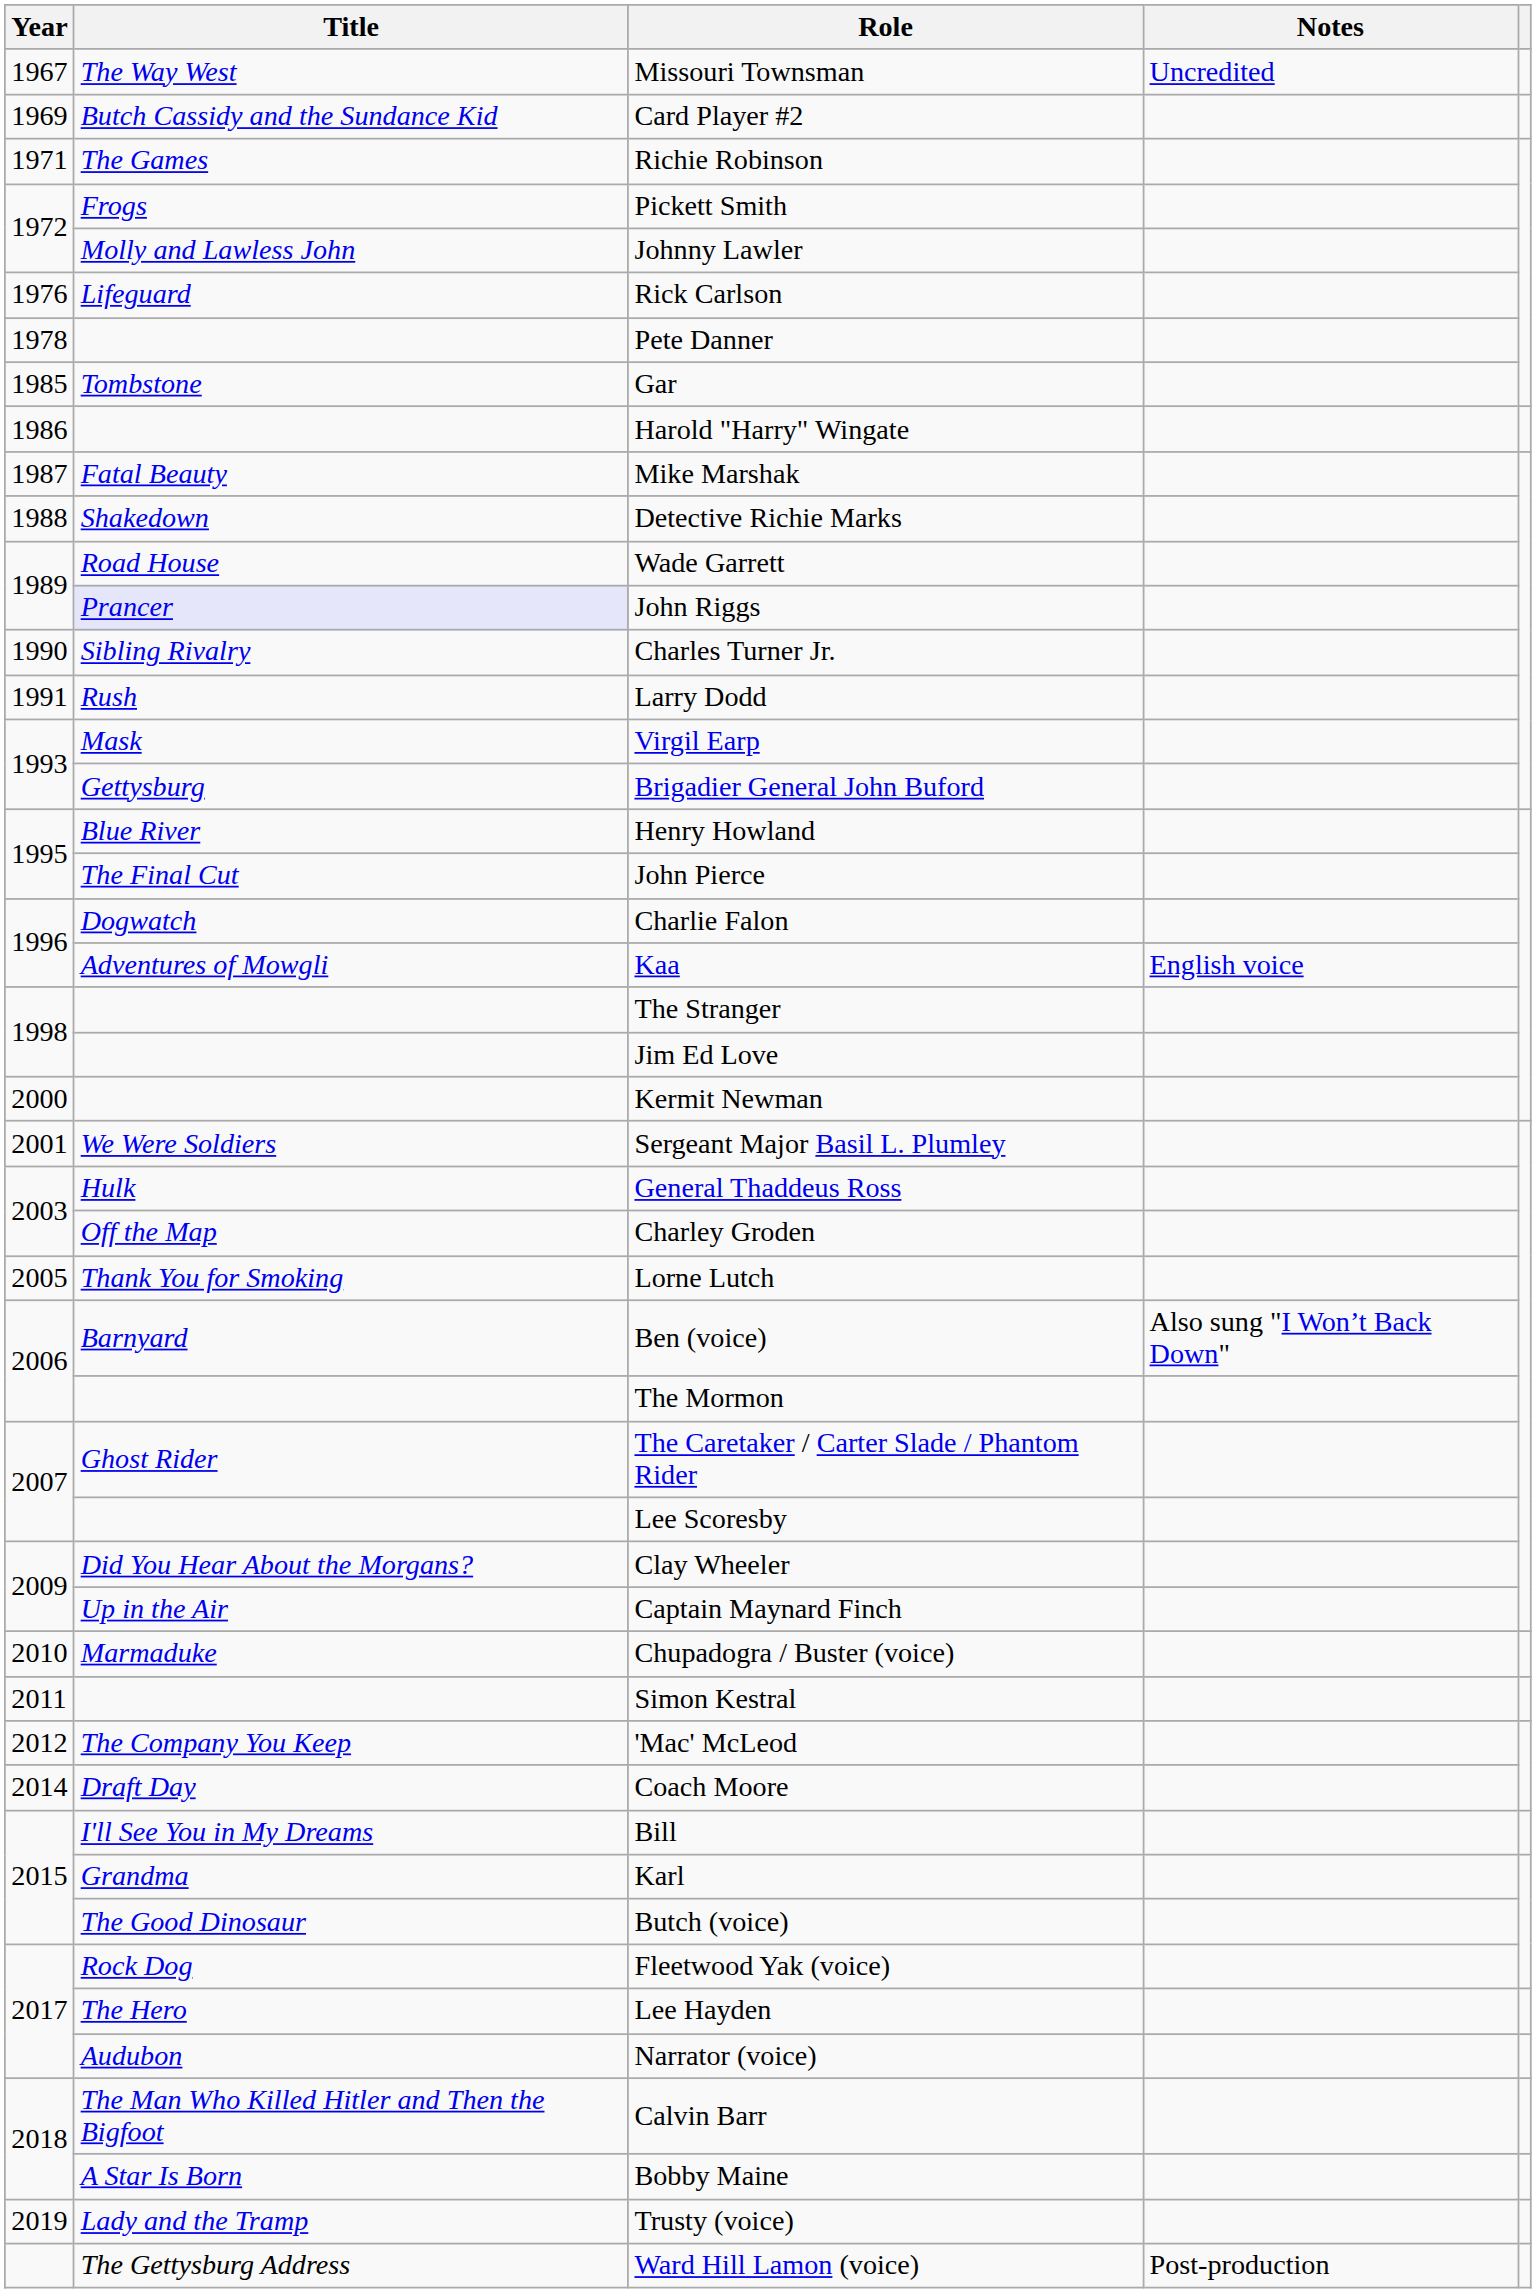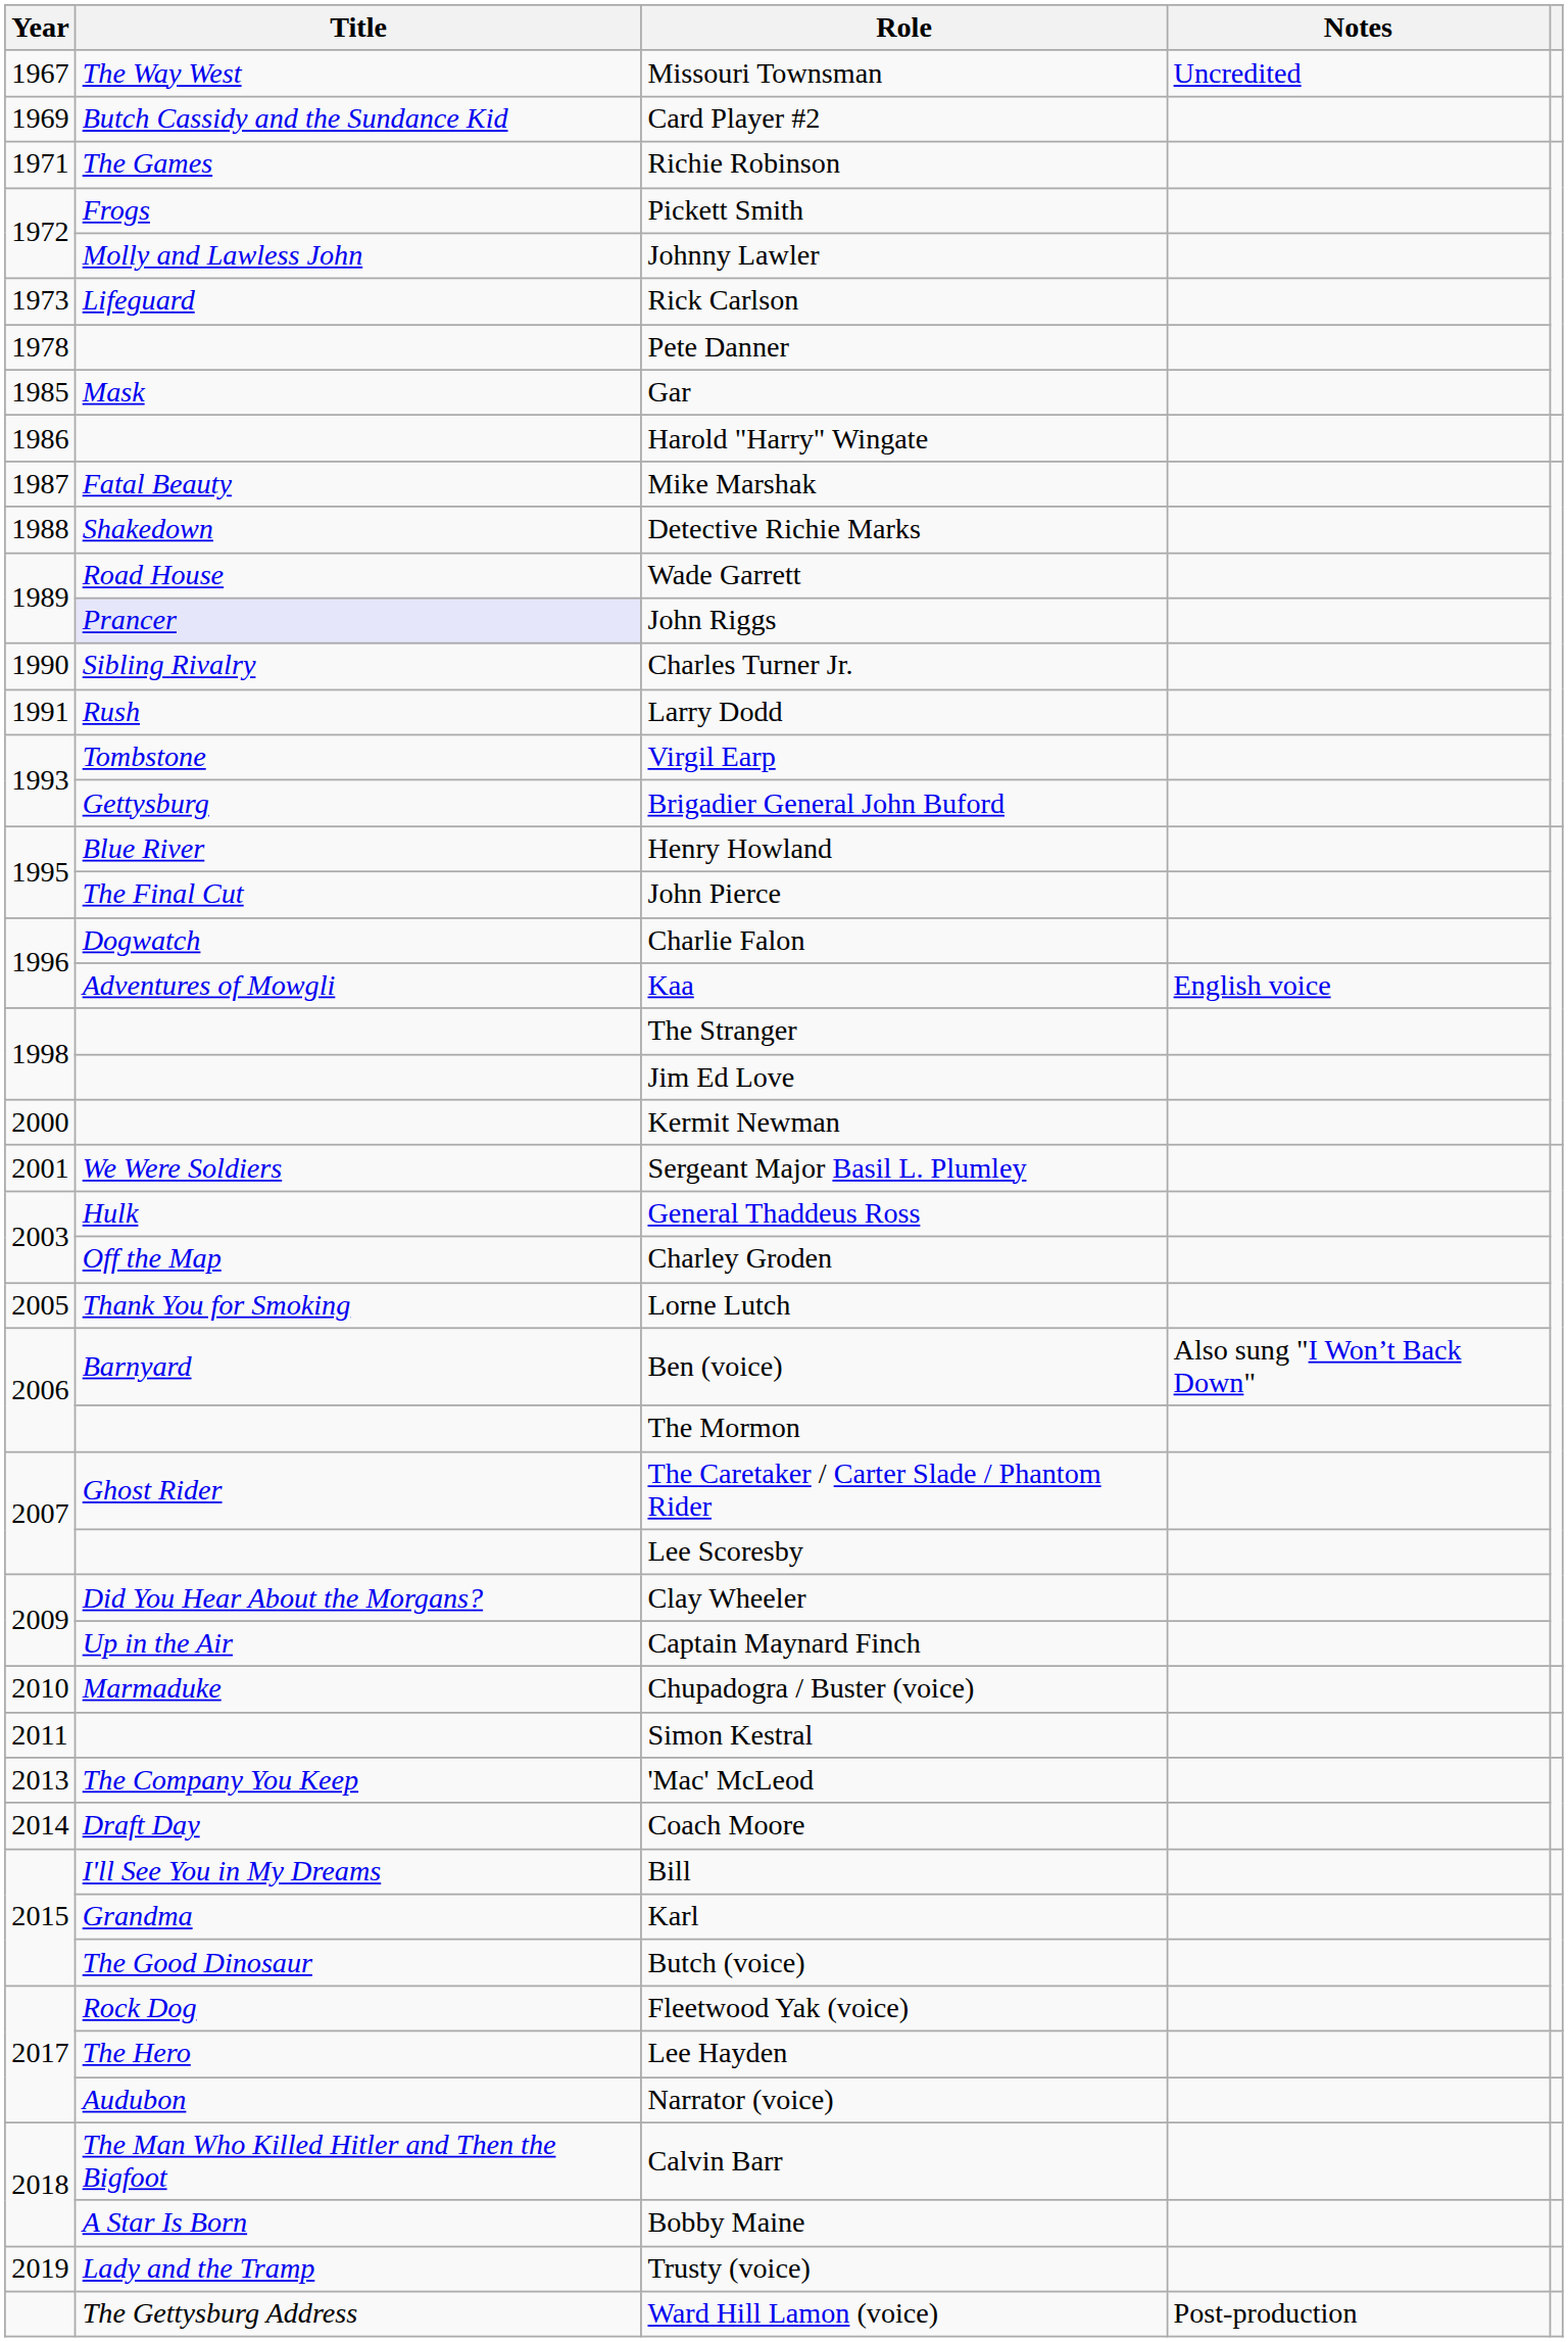 <table class="wikitable sortable">
 <tr>
 <th>Year</th>
 <th>Title</th>
 <th>Role</th>
 <th class="unsortable">Notes</th>
 <th class="unsortable"></th>
 </tr>
 <tr>
 <td>1967</td>
 <td><em><a href='#'>The Way West</a></em></td>
 <td>Missouri Townsman</td>
 <td><a href='#'>Uncredited</a></td>
 <td align=center></td>
 </tr>
 <tr>
 <td>1969</td>
 <td><em><a href='#'>Butch Cassidy and the Sundance Kid</a></em></td>
 <td>Card Player #2</td>
 <td></td>
 <td align=center></td>
 </tr>
 <tr>
 <td>1971</td>
 <td><em><a href='#'>The Games</a></em></td>
 <td>Richie Robinson</td>
 <td></td>
 <td rowspan="6" align="center"></td>
 </tr>
 <tr>
 <td rowspan="2">1972</td>
 <td><em><a href='#'>Frogs</a></em></td>
 <td>Pickett Smith</td>
 <td></td>
 </tr>
 <tr>
 <td><em><a href='#'>Molly and Lawless John</a></em></td>
 <td>Johnny Lawler</td>
 <td></td>
 </tr>
 <tr>
-<td>1976</td>
+<td>1973</td>
 <td><em><a href='#'>Lifeguard</a></em></td>
 <td>Rick Carlson</td>
 <td></td>
 </tr>
 <tr>
 <td>1978</td>
 <td><em></em></td>
 <td>Pete Danner</td>
 <td></td>
 </tr>
 <tr>
 <td>1985</td>
-<td><em><a href='#'>Tombstone</a></em></td>
+<td><em><a href='#'>Mask</a></em></td>
 <td>Gar</td>
 <td></td>
 </tr>
 <tr>
 <td>1986</td>
 <td><em></em></td>
 <td>Harold "Harry" Wingate</td>
 <td></td>
 <td align=center></td>
 </tr>
 <tr>
 <td>1987</td>
 <td><em><a href='#'>Fatal Beauty</a></em></td>
 <td>Mike Marshak</td>
 <td></td>
 <td rowspan="8" align="center"></td>
 </tr>
 <tr>
 <td>1988</td>
 <td><em><a href='#'>Shakedown</a></em></td>
 <td>Detective Richie Marks</td>
 <td></td>
 </tr>
 <tr>
 <td rowspan="2">1989</td>
 <td><em><a href='#'>Road House</a></em></td>
 <td>Wade Garrett</td>
 <td></td>
 </tr>
 <tr>
 <td style="background: lavender;"><em><a href='#'>Prancer</a></em></td>
 <td>John Riggs</td>
 <td></td>
 </tr>
 <tr>
 <td>1990</td>
 <td><em><a href='#'>Sibling Rivalry</a></em></td>
 <td>Charles Turner Jr.</td>
 <td></td>
 </tr>
 <tr>
 <td>1991</td>
 <td><em><a href='#'>Rush</a></em></td>
 <td>Larry Dodd</td>
 <td></td>
 </tr>
 <tr>
 <td rowspan="2">1993</td>
-<td><em><a href='#'>Mask</a></em></td>
+<td><em><a href='#'>Tombstone</a></em></td>
 <td><a href='#'>Virgil Earp</a></td>
 <td></td>
 </tr>
 <tr>
 <td><em><a href='#'>Gettysburg</a></em></td>
 <td><a href='#'>Brigadier General John Buford</a></td>
 <td></td>
 </tr>
 <tr>
 <td rowspan="2">1995</td>
 <td><em><a href='#'>Blue River</a></em></td>
 <td>Henry Howland</td>
 <td></td>
 <td rowspan="7" align="center"></td>
 </tr>
 <tr>
 <td><em><a href='#'>The Final Cut</a></em></td>
 <td>John Pierce</td>
 <td></td>
 </tr>
 <tr>
 <td rowspan="2">1996</td>
 <td><em><a href='#'>Dogwatch</a></em></td>
 <td>Charlie Falon</td>
 <td></td>
 </tr>
 <tr>
 <td><em><a href='#'>Adventures of Mowgli</a></em></td>
 <td><a href='#'>Kaa</a></td>
 <td><a href='#'>English voice</a></td>
 </tr>
 <tr>
 <td rowspan="2">1998</td>
 <td><em></em></td>
 <td>The Stranger</td>
 <td></td>
 </tr>
 <tr>
 <td><em></em></td>
 <td>Jim Ed Love</td>
 <td></td>
 </tr>
 <tr>
 <td>2000</td>
 <td><em></em></td>
 <td>Kermit Newman</td>
 <td></td>
 </tr>
 <tr>
 <td>2001</td>
 <td><em><a href='#'>We Were Soldiers</a></em></td>
 <td>Sergeant Major <a href='#'>Basil L. Plumley</a></td>
 <td></td>
 <td rowspan="10" align="center"></td>
 </tr>
 <tr>
 <td rowspan="2">2003</td>
 <td><em><a href='#'>Hulk</a></em></td>
 <td><a href='#'>General Thaddeus Ross</a></td>
 <td></td>
 </tr>
 <tr>
 <td><em><a href='#'>Off the Map</a></em></td>
 <td>Charley Groden</td>
 <td></td>
 </tr>
 <tr>
 <td>2005</td>
 <td><em><a href='#'>Thank You for Smoking</a></em></td>
 <td>Lorne Lutch</td>
 <td></td>
 </tr>
 <tr>
 <td rowspan="2">2006</td>
 <td><em><a href='#'>Barnyard</a></em></td>
 <td>Ben (voice)</td>
 <td>Also sung "<a href='#'>I Won’t Back Down</a>"</td>
 </tr>
 <tr>
 <td><em></em></td>
 <td>The Mormon</td>
 <td></td>
 </tr>
 <tr>
 <td rowspan="2">2007</td>
 <td><em><a href='#'>Ghost Rider</a></em></td>
 <td><a href='#'>The Caretaker</a> / <a href='#'>Carter Slade / Phantom Rider</a></td>
 <td></td>
 </tr>
 <tr>
 <td><em></em></td>
 <td>Lee Scoresby</td>
 <td></td>
 </tr>
 <tr>
 <td rowspan="2">2009</td>
 <td><em><a href='#'>Did You Hear About the Morgans?</a></em></td>
 <td>Clay Wheeler</td>
 <td></td>
 </tr>
 <tr>
 <td><em><a href='#'>Up in the Air</a></em></td>
 <td>Captain Maynard Finch</td>
 <td></td>
 </tr>
 <tr>
 <td>2010</td>
 <td><em><a href='#'>Marmaduke</a></em></td>
 <td>Chupadogra / Buster (voice)</td>
 <td></td>
 <td align=center></td>
 </tr>
 <tr>
 <td>2011</td>
 <td><em></em></td>
 <td>Simon Kestral</td>
 <td></td>
 <td align=center></td>
 </tr>
 <tr>
-<td>2012</td>
+<td>2013</td>
 <td><em><a href='#'>The Company You Keep</a></em></td>
 <td>'Mac' McLeod</td>
 <td></td>
 <td rowspan="2" align="center"></td>
 </tr>
 <tr>
 <td>2014</td>
 <td><em><a href='#'>Draft Day</a></em></td>
 <td>Coach Moore</td>
 <td></td>
 </tr>
 <tr>
 <td rowspan="3">2015</td>
 <td><em><a href='#'>I'll See You in My Dreams</a></em></td>
 <td>Bill</td>
 <td></td>
 <td align=center></td>
 </tr>
 <tr>
 <td><em><a href='#'>Grandma</a></em></td>
 <td>Karl</td>
 <td></td>
 <td rowspan="3" align="center"></td>
 </tr>
 <tr>
 <td><em><a href='#'>The Good Dinosaur</a></em></td>
 <td>Butch (voice)</td>
 <td></td>
 </tr>
 <tr>
 <td rowspan="3">2017</td>
 <td><em><a href='#'>Rock Dog</a></em></td>
 <td>Fleetwood Yak (voice)</td>
 <td></td>
 </tr>
 <tr>
 <td><em><a href='#'>The Hero</a></em></td>
 <td>Lee Hayden</td>
 <td></td>
 <td align=center></td>
 </tr>
 <tr>
 <td><em><a href='#'>Audubon</a></em></td>
 <td>Narrator (voice)</td>
 <td></td>
 <td align=center></td>
 </tr>
 <tr>
 <td rowspan="2">2018</td>
 <td><em><a href='#'>The Man Who Killed Hitler and Then the Bigfoot</a></em></td>
 <td>Calvin Barr</td>
 <td></td>
 <td align=center></td>
 </tr>
 <tr>
 <td><em><a href='#'>A Star Is Born</a></em></td>
 <td>Bobby Maine</td>
 <td></td>
 <td align=center></td>
 </tr>
 <tr>
 <td>2019</td>
 <td><em><a href='#'>Lady and the Tramp</a></em></td>
 <td>Trusty (voice)</td>
 <td></td>
 <td align=center></td>
 </tr>
 <tr>
 <td></td>
 <td><em>The Gettysburg Address</em></td>
 <td><a href='#'>Ward Hill Lamon</a> (voice)</td>
 <td>Post-production</td>
 <td></td>
 </tr>
 </table>
